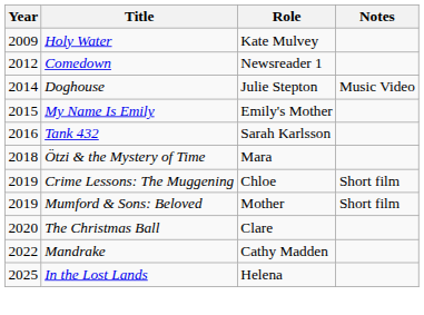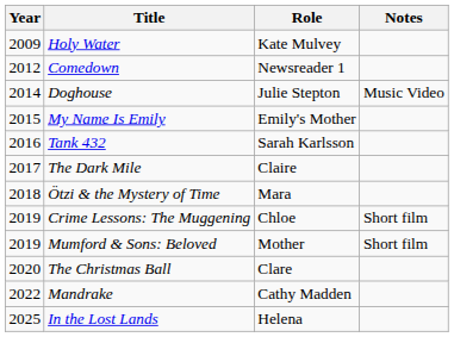 <table class="wikitable">
 <tr>
 <th>Year</th>
 <th>Title</th>
 <th>Role</th>
 <th>Notes</th>
 </tr>
 <tr>
 <td>2009</td>
 <td><em><a href='#'>Holy Water</a></em></td>
 <td>Kate Mulvey</td>
 <td></td>
 </tr>
 <tr>
 <td>2012</td>
 <td><em><a href='#'>Comedown</a></em></td>
 <td>Newsreader 1</td>
 <td></td>
 </tr>
 <tr>
 <td>2014</td>
 <td><em>Doghouse</em></td>
 <td>Julie Stepton</td>
 <td>Music Video</td>
 </tr>
 <tr>
 <td>2015</td>
 <td><em><a href='#'>My Name Is Emily</a></em></td>
 <td>Emily's Mother</td>
 <td></td>
 </tr>
 <tr>
 <td>2016</td>
 <td><em><a href='#'>Tank 432</a></em></td>
 <td>Sarah Karlsson</td>
+<td></td>
+</tr>
+<tr>
+<td>2017</td>
+<td><em>The Dark Mile</em></td>
+<td>Claire</td>
 <td></td>
 </tr>
 <tr>
 <td>2018</td>
 <td><em>Ötzi & the Mystery of Time</em></td>
 <td>Mara</td>
 <td></td>
 </tr>
 <tr>
 <td>2019</td>
 <td><em>Crime Lessons: The Muggening</em></td>
 <td>Chloe</td>
 <td>Short film</td>
 </tr>
 <tr>
 <td>2019</td>
 <td><em>Mumford & Sons: Beloved</em></td>
 <td>Mother</td>
 <td>Short film</td>
 </tr>
 <tr>
 <td>2020</td>
 <td><em>The Christmas Ball</em></td>
 <td>Clare</td>
 <td></td>
 </tr>
 <tr>
 <td>2022</td>
 <td><em>Mandrake</em></td>
 <td>Cathy Madden</td>
 <td></td>
 </tr>
 <tr>
 <td>2025</td>
 <td><em><a href='#'>In the Lost Lands</a></em></td>
 <td>Helena</td>
 <td></td>
 </tr>
 </table>
